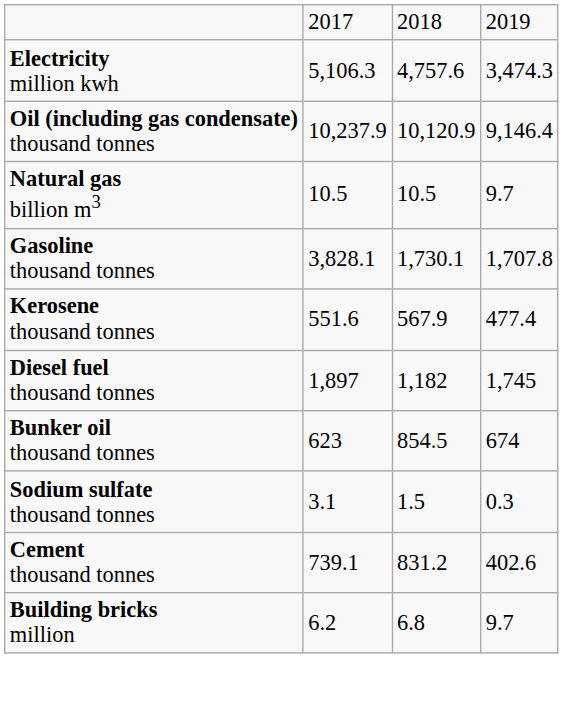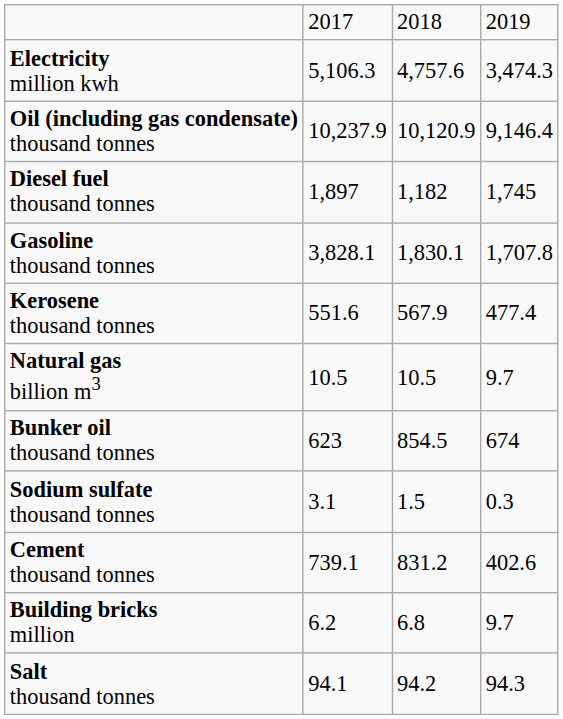 <table class="wikitable">
 <tr>
 <td></td>
 <td>2017</td>
 <td>2018</td>
 <td>2019</td>
 </tr>
 <tr>
 <td><strong>Electricity</strong><br>million kwh</td>
 <td>5,106.3</td>
 <td>4,757.6</td>
 <td>3,474.3</td>
 </tr>
 <tr>
 <td><strong>Oil  (including gas condensate)</strong><br>thousand tonnes<em></td>
 <td>10,237.9</td>
 <td>10,120.9</td>
 <td>9,146.4</td>
 </tr>
 <tr>
-<td><strong>Natural  gas</strong><br>billion m<sup>3</sup></td>
-<td>10.5</td>
-<td>10.5</td>
-<td>9.7</td>
+<td><strong>Diesel  fuel</strong><br>thousand tonnes</td>
+<td>1,897</td>
+<td>1,182</td>
+<td>1,745</td>
 </tr>
 <tr>
 <td><strong>Gasoline</strong><br>thousand tonnes</td>
 <td>3,828.1</td>
-<td>1,730.1</td>
+<td>1,830.1</td>
 <td>1,707.8</td>
 </tr>
 <tr>
 <td><strong>Kerosene</strong><br>thousand tonnes</td>
 <td>551.6</td>
 <td>567.9</td>
 <td>477.4</td>
 </tr>
 <tr>
-<td><strong>Diesel  fuel</strong><br>thousand tonnes</td>
-<td>1,897</td>
-<td>1,182</td>
-<td>1,745</td>
+<td><strong>Natural  gas</strong><br>billion m<sup>3</sup></td>
+<td>10.5</td>
+<td>10.5</td>
+<td>9.7</td>
 </tr>
 <tr>
 <td><strong>Bunker  oil</strong><br>thousand tonnes</td>
 <td>623</td>
 <td>854.5</td>
 <td>674</td>
 </tr>
 <tr>
 <td><strong>Sodium sulfate</strong><br>thousand tonnes</td>
 <td>3.1</td>
 <td>1.5</td>
 <td>0.3</td>
 </tr>
 <tr>
 <td><strong>Cement</strong><br>thousand tonnes</td>
 <td>739.1</td>
 <td>831.2</td>
 <td>402.6</td>
 </tr>
 <tr>
 <td><strong>Building  bricks</strong><br>million</td>
 <td>6.2</td>
 <td>6.8</td>
 <td>9.7</td>
 </tr>
+<tr>
+<td><strong>Salt</strong><br>thousand tonnes</td>
+<td>94.1</td>
+<td>94.2</td>
+<td>94.3</td>
+</tr>
 </table>
